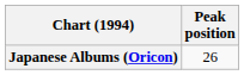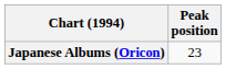 <table class="wikitable plainrowheaders" style="text-align:center">
 <tr>
 <th scope="col">Chart (1994)</th>
 <th scope="col">Peak<br> position</th>
 </tr>
 <tr>
 <th scope="row">Japanese Albums (<a href='#'>Oricon</a>)</th>
-<td>26</td>
+<td>23</td>
 </tr>
 </table>
